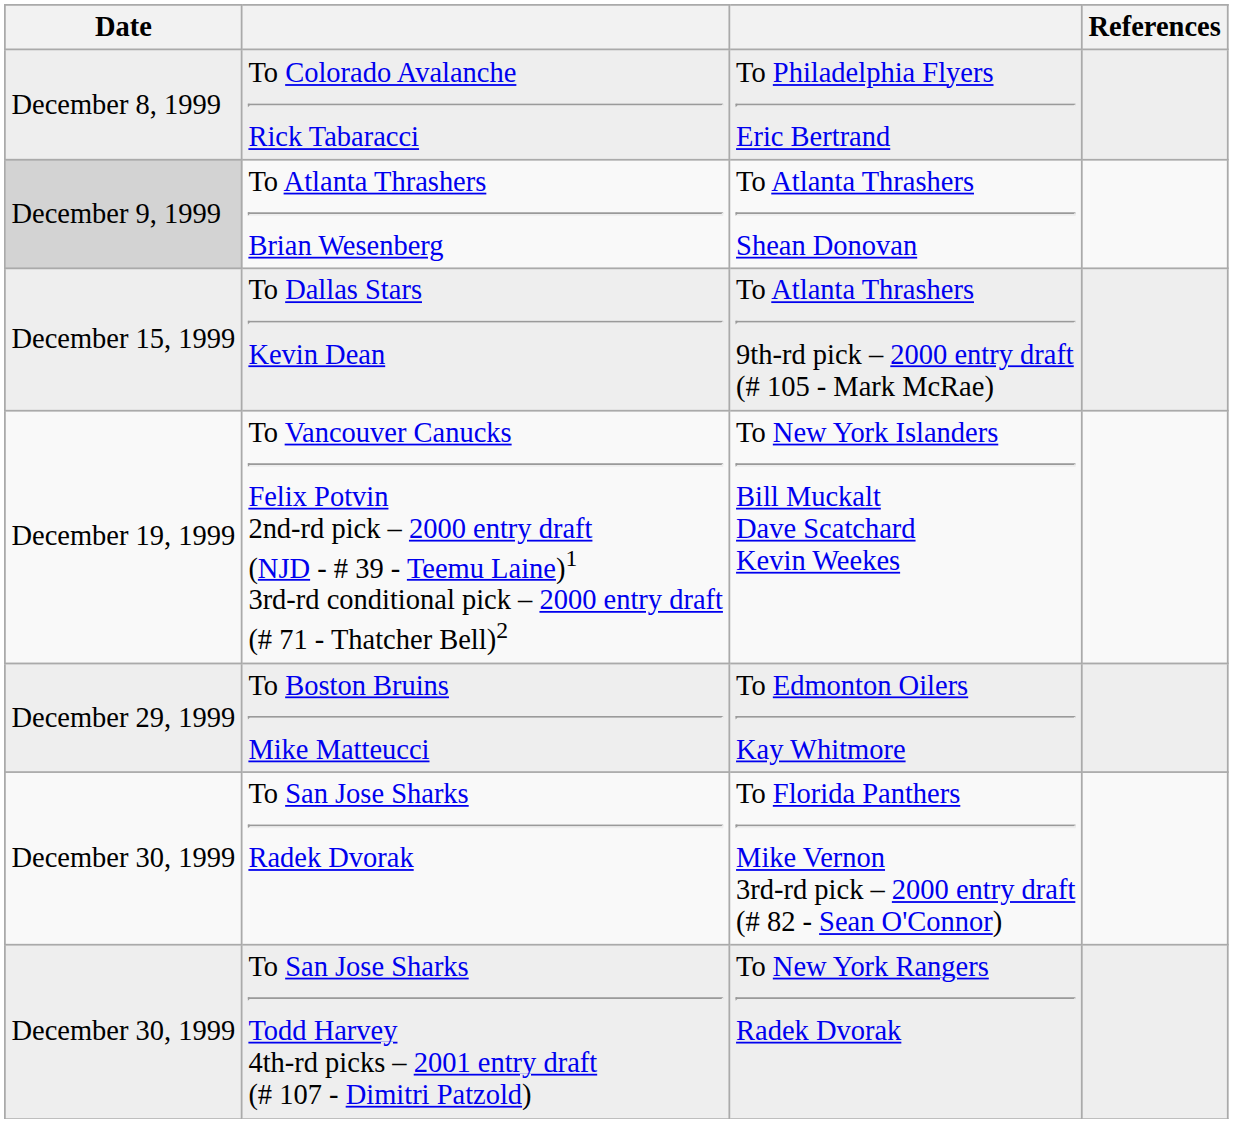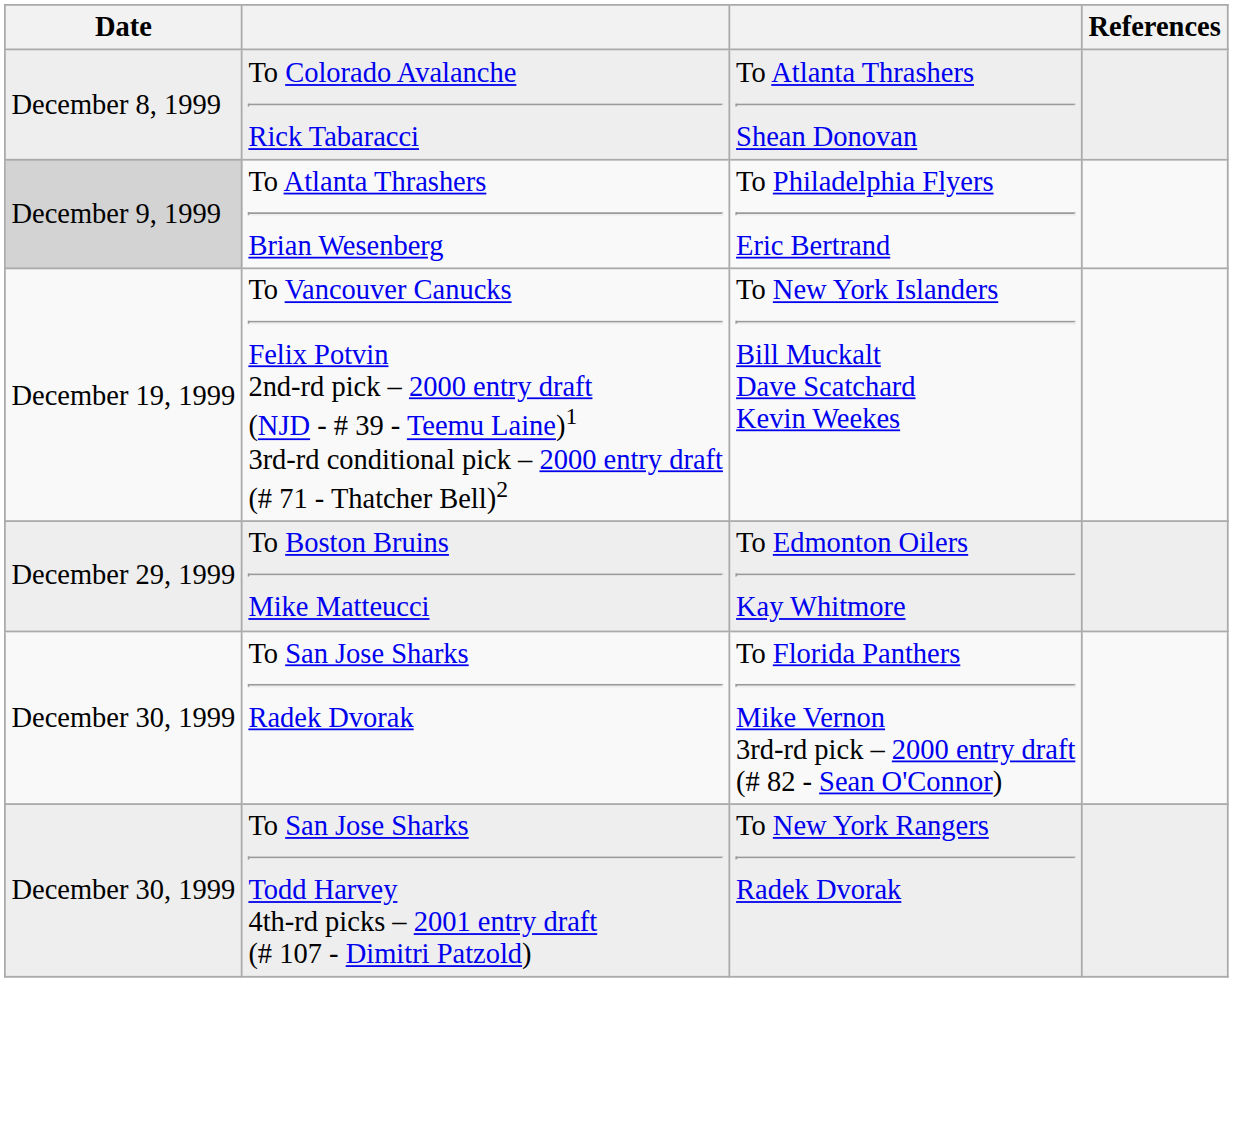 <table class="wikitable">
 <tr>
 <th>Date</th>
 <th></th>
 <th></th>
 <th>References</th>
 </tr>
 <tr bgcolor="#eeeeee">
 <td>December 8, 1999</td>
 <td valign="top">To <a href='#'>Colorado Avalanche</a><hr><a href='#'>Rick Tabaracci</a></td>
-<td valign="top">To <a href='#'>Philadelphia Flyers</a><hr><a href='#'>Eric Bertrand</a></td>
+<td valign="top">To <a href='#'>Atlanta Thrashers</a><hr><a href='#'>Shean Donovan</a></td>
 <td></td>
 </tr>
 <tr>
 <td style="background: lightgrey;">December 9, 1999</td>
 <td valign="top">To <a href='#'>Atlanta Thrashers</a><hr><a href='#'>Brian Wesenberg</a></td>
-<td valign="top">To <a href='#'>Atlanta Thrashers</a><hr><a href='#'>Shean Donovan</a></td>
-<td></td>
-</tr>
-<tr bgcolor="#eeeeee">
-<td>December 15, 1999</td>
-<td valign="top">To <a href='#'>Dallas Stars</a><hr><a href='#'>Kevin Dean</a></td>
-<td valign="top">To <a href='#'>Atlanta Thrashers</a><hr>9th-rd pick – <a href='#'>2000 entry draft</a> <br>(# 105 - Mark McRae)</td>
+<td valign="top">To <a href='#'>Philadelphia Flyers</a><hr><a href='#'>Eric Bertrand</a></td>
 <td></td>
 </tr>
 <tr>
 <td>December 19, 1999</td>
 <td valign="top">To <a href='#'>Vancouver Canucks</a><hr><a href='#'>Felix Potvin</a><br>2nd-rd pick – <a href='#'>2000 entry draft</a> <br>(<a href='#'>NJD</a> - # 39 - <a href='#'>Teemu Laine</a>)<sup>1</sup><br>3rd-rd conditional pick – <a href='#'>2000 entry draft</a> <br>(# 71 - Thatcher Bell)<sup>2</sup></td>
 <td valign="top">To <a href='#'>New York Islanders</a><hr><a href='#'>Bill Muckalt</a><br><a href='#'>Dave Scatchard</a><br><a href='#'>Kevin Weekes</a></td>
 <td></td>
 </tr>
 <tr bgcolor="#eeeeee">
 <td>December 29, 1999</td>
 <td valign="top">To <a href='#'>Boston Bruins</a><hr><a href='#'>Mike Matteucci</a></td>
 <td valign="top">To <a href='#'>Edmonton Oilers</a><hr><a href='#'>Kay Whitmore</a></td>
 <td></td>
 </tr>
 <tr>
 <td>December 30, 1999</td>
 <td valign="top">To <a href='#'>San Jose Sharks</a><hr><a href='#'>Radek Dvorak</a></td>
 <td valign="top">To <a href='#'>Florida Panthers</a><hr><a href='#'>Mike Vernon</a><br>3rd-rd pick – <a href='#'>2000 entry draft</a> <br>(# 82 - <a href='#'>Sean O'Connor</a>)</td>
 <td></td>
 </tr>
 <tr bgcolor="#eeeeee">
 <td>December 30, 1999</td>
 <td valign="top">To <a href='#'>San Jose Sharks</a><hr><a href='#'>Todd Harvey</a><br>4th-rd picks – <a href='#'>2001 entry draft</a> <br>(# 107 - <a href='#'>Dimitri Patzold</a>)</td>
 <td valign="top">To <a href='#'>New York Rangers</a><hr><a href='#'>Radek Dvorak</a></td>
 <td></td>
 </tr>
 </table>
